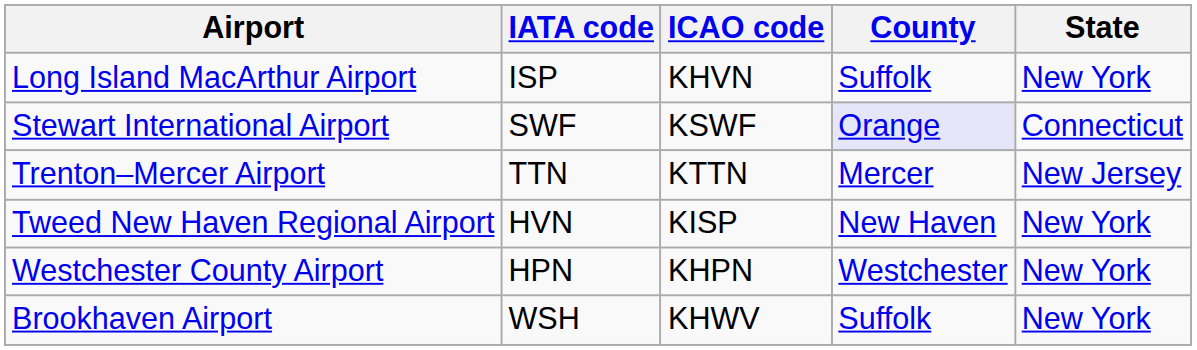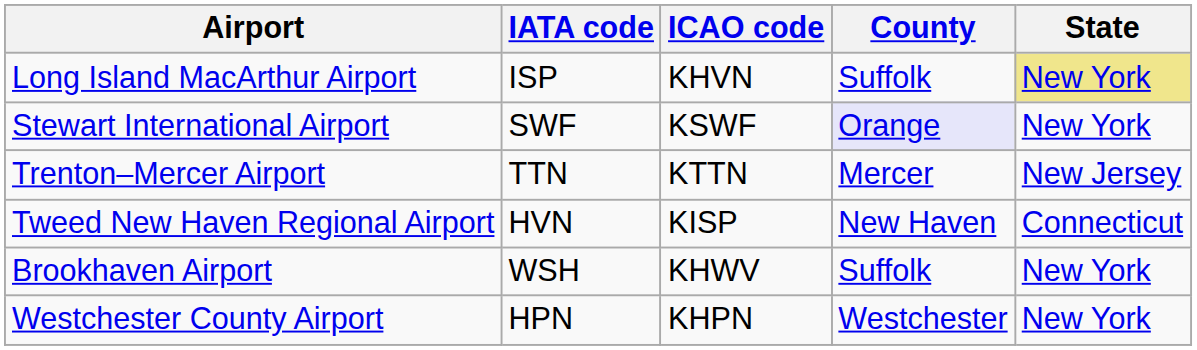 <table class="wikitable">
 <tr>
 <th valign=bottom>Airport</th>
 <th valign=bottom><a href='#'>IATA code</a></th>
 <th valign=bottom><a href='#'>ICAO code</a></th>
 <th valign=bottom><a href='#'>County</a></th>
 <th valign=bottom>State</th>
 </tr>
 <tr>
 <td><a href='#'>Long Island MacArthur Airport</a></td>
 <td>ISP</td>
 <td>KHVN</td>
 <td><a href='#'>Suffolk</a></td>
-<td><a href='#'>New York</a></td>
+<td style="background: khaki;"><a href='#'>New York</a></td>
 </tr>
 <tr>
 <td><a href='#'>Stewart International Airport</a></td>
 <td>SWF</td>
 <td>KSWF</td>
 <td style="background: lavender;"><a href='#'>Orange</a></td>
-<td><a href='#'>Connecticut</a></td>
+<td><a href='#'>New York</a></td>
 </tr>
 <tr>
 <td><a href='#'>Trenton–Mercer Airport</a></td>
 <td>TTN</td>
 <td>KTTN</td>
 <td><a href='#'>Mercer</a></td>
 <td><a href='#'>New Jersey</a></td>
 </tr>
 <tr>
 <td><a href='#'>Tweed New Haven Regional Airport</a></td>
 <td>HVN</td>
 <td>KISP</td>
 <td><a href='#'>New Haven</a></td>
+<td><a href='#'>Connecticut</a></td>
+</tr>
+<tr>
+<td><a href='#'>Brookhaven Airport</a></td>
+<td>WSH</td>
+<td>KHWV</td>
+<td><a href='#'>Suffolk</a></td>
 <td><a href='#'>New York</a></td>
 </tr>
 <tr>
 <td><a href='#'>Westchester County Airport</a></td>
 <td>HPN</td>
 <td>KHPN</td>
 <td><a href='#'>Westchester</a></td>
 <td><a href='#'>New York</a></td>
 </tr>
-<tr>
-<td><a href='#'>Brookhaven Airport</a></td>
-<td>WSH</td>
-<td>KHWV</td>
-<td><a href='#'>Suffolk</a></td>
-<td><a href='#'>New York</a></td>
-</tr>
 </table>
